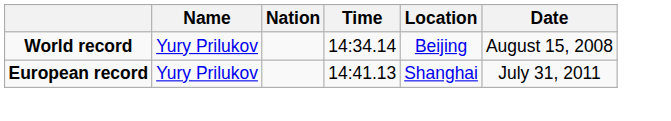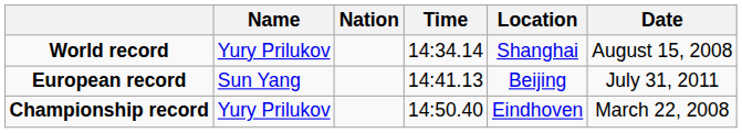 <table class=wikitable style=text-align:center>
 <tr>
 <th></th>
 <th>Name</th>
 <th>Nation</th>
 <th>Time</th>
 <th>Location</th>
 <th>Date</th>
 </tr>
 <tr>
 <td><strong>World record</strong></td>
 <td align=left><a href='#'>Yury Prilukov</a></td>
 <td align=left></td>
 <td align=left>14:34.14</td>
-<td><a href='#'>Beijing</a></td>
+<td><a href='#'>Shanghai</a></td>
 <td>August 15, 2008</td>
 </tr>
 <tr>
 <td><strong>European record</strong></td>
+<td align=left><a href='#'>Sun Yang</a></td>
+<td align=left></td>
+<td align=left>14:41.13</td>
+<td><a href='#'>Beijing</a></td>
+<td>July 31, 2011</td>
+</tr>
+<tr>
+<td><strong>Championship record</strong></td>
 <td align=left><a href='#'>Yury Prilukov</a></td>
 <td align=left></td>
-<td align=left>14:41.13</td>
-<td><a href='#'>Shanghai</a></td>
-<td>July 31, 2011</td>
+<td align=left>14:50.40</td>
+<td><a href='#'>Eindhoven</a></td>
+<td>March 22, 2008</td>
 </tr>
 </table>
